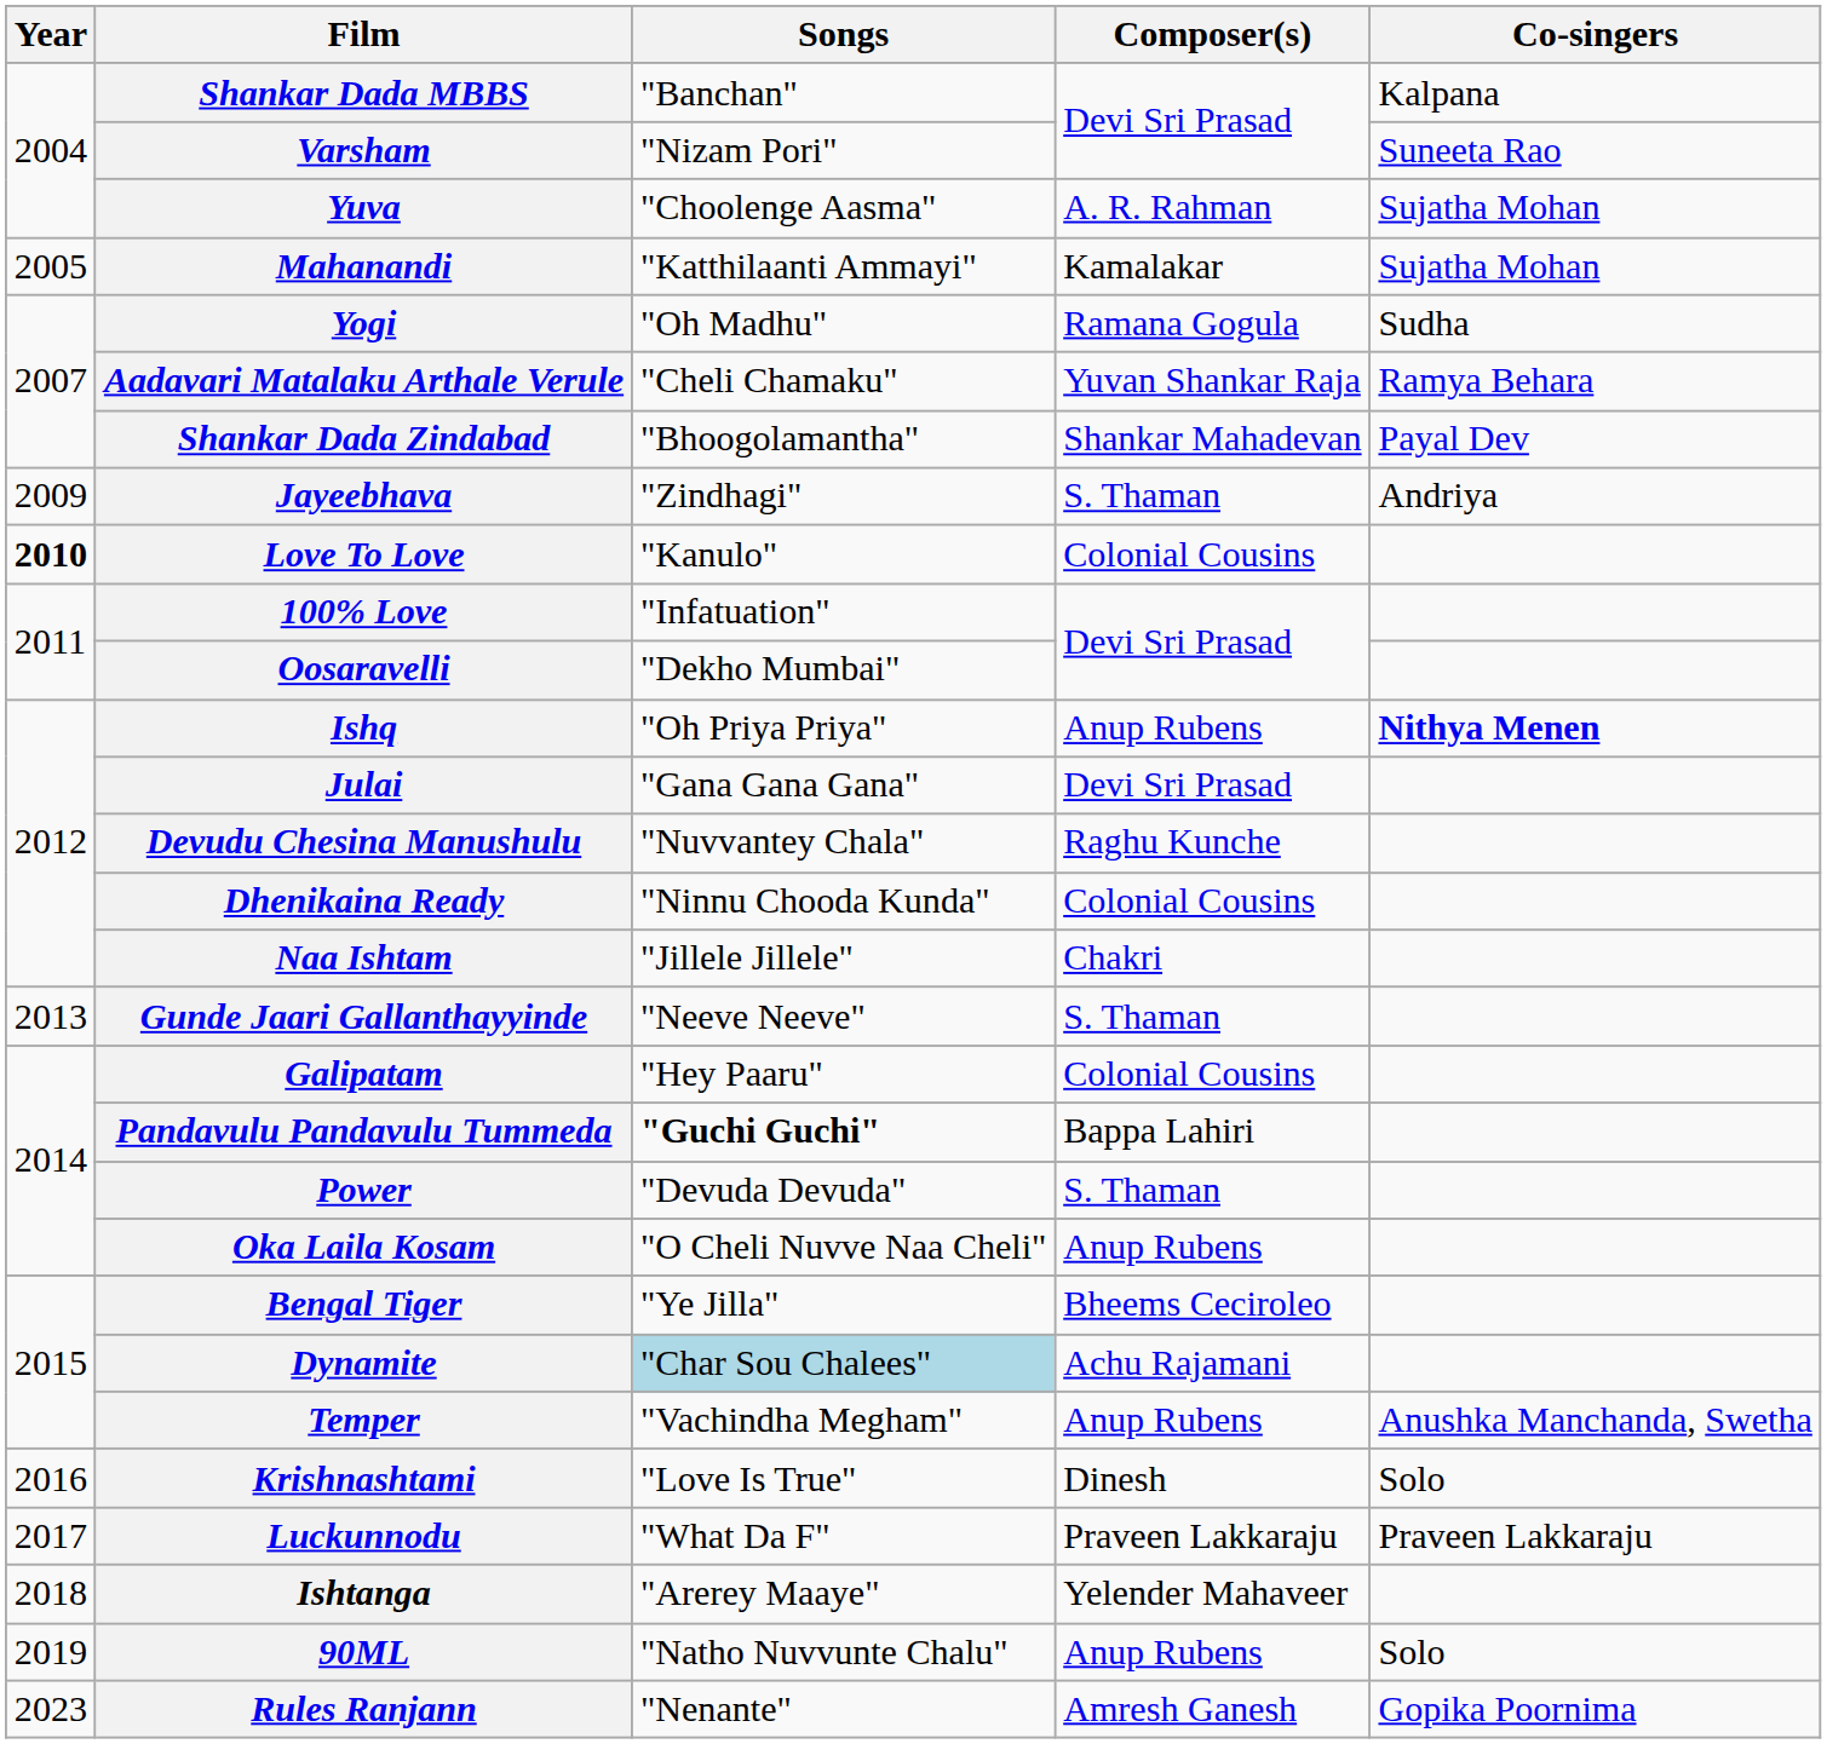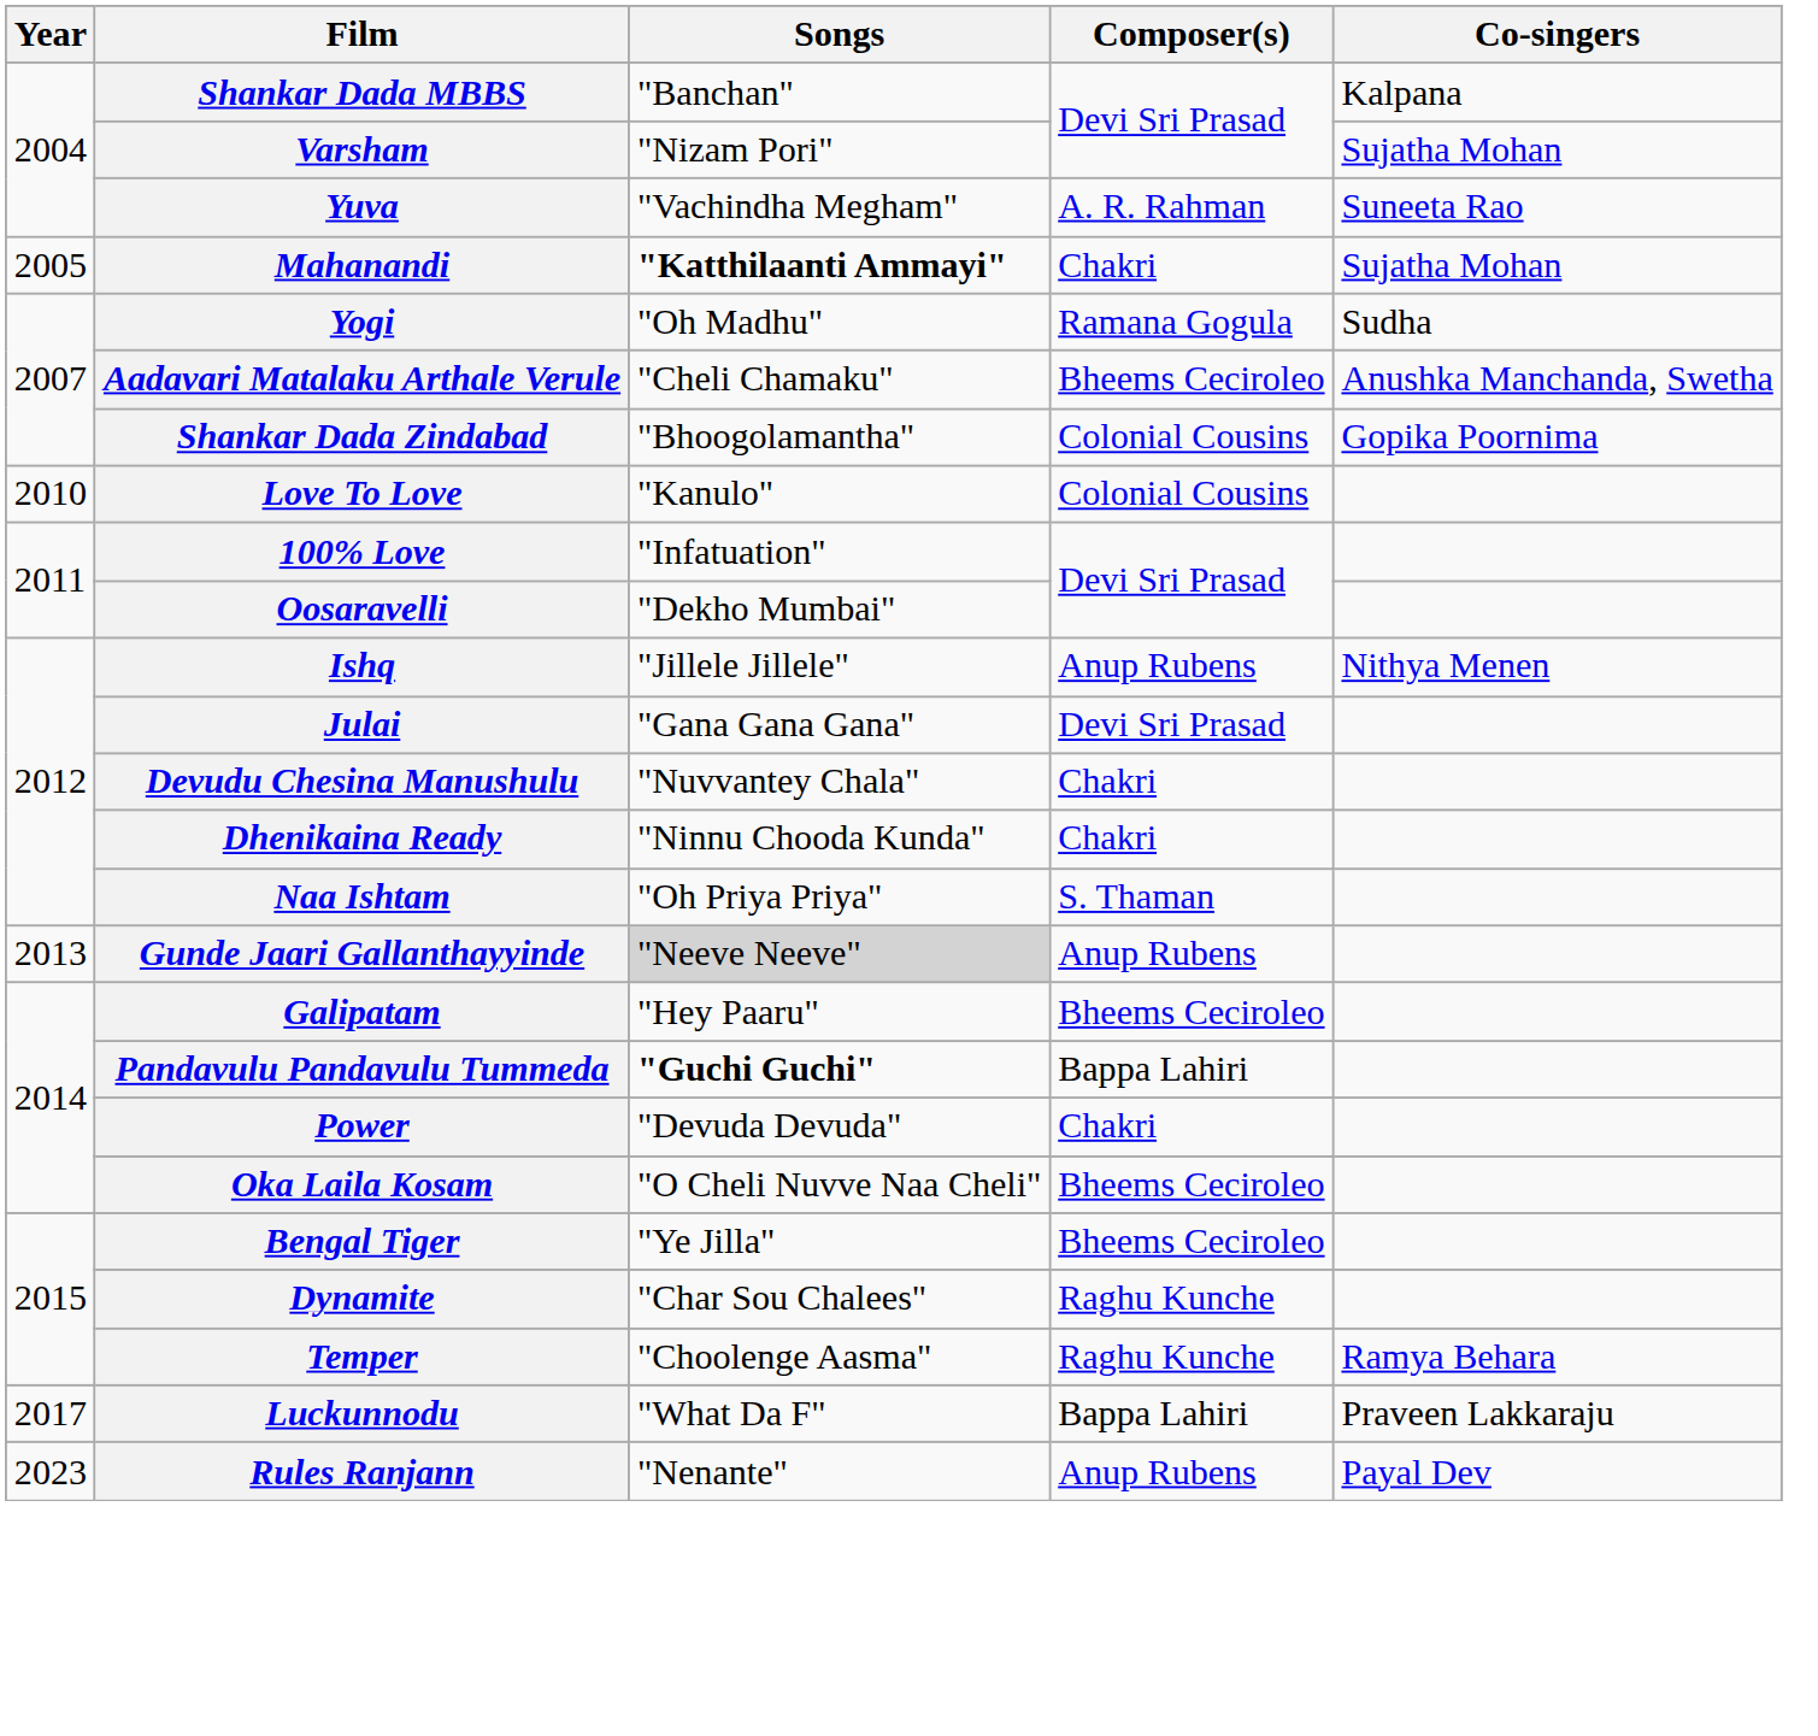 <table class="wikitable">
 <tr>
 <th>Year</th>
 <th>Film</th>
 <th>Songs</th>
 <th>Composer(s)</th>
 <th>Co-singers</th>
 </tr>
 <tr>
 <td rowspan="3">2004</td>
 <th><em><a href='#'>Shankar Dada MBBS</a></em></th>
 <td>"Banchan"</td>
 <td rowspan="2"><a href='#'>Devi Sri Prasad</a></td>
 <td>Kalpana</td>
 </tr>
 <tr>
 <th><em><a href='#'>Varsham</a></em></th>
 <td>"Nizam Pori"</td>
-<td><a href='#'>Suneeta Rao</a></td>
+<td><a href='#'>Sujatha Mohan</a></td>
 </tr>
 <tr>
 <th><em><a href='#'>Yuva</a></em></th>
-<td>"Choolenge Aasma"</td>
+<td>"Vachindha Megham"</td>
 <td><a href='#'>A. R. Rahman</a></td>
-<td><a href='#'>Sujatha Mohan</a></td>
+<td><a href='#'>Suneeta Rao</a></td>
 </tr>
 <tr>
 <td>2005</td>
 <th><em><a href='#'>Mahanandi</a></em></th>
-<td>"Katthilaanti Ammayi"</td>
-<td>Kamalakar</td>
+<td><strong>"Katthilaanti Ammayi"</strong></td>
+<td><a href='#'>Chakri</a></td>
 <td><a href='#'>Sujatha Mohan</a></td>
 </tr>
 <tr>
 <td rowspan="3">2007</td>
 <th><a href='#'><em>Yogi</em></a></th>
 <td>"Oh Madhu"</td>
 <td><a href='#'>Ramana Gogula</a></td>
 <td>Sudha</td>
 </tr>
 <tr>
 <th><em><a href='#'>Aadavari Matalaku Arthale Verule</a></em></th>
 <td>"Cheli Chamaku"</td>
-<td><a href='#'>Yuvan Shankar Raja</a></td>
-<td><a href='#'>Ramya Behara</a></td>
+<td><a href='#'>Bheems Ceciroleo</a></td>
+<td><a href='#'>Anushka Manchanda</a>, <a href='#'>Swetha</a></td>
 </tr>
 <tr>
 <th><em><a href='#'>Shankar Dada Zindabad</a></em></th>
 <td>"Bhoogolamantha"</td>
-<td><a href='#'>Shankar Mahadevan</a></td>
-<td><a href='#'>Payal Dev</a></td>
+<td><a href='#'>Colonial Cousins</a></td>
+<td><a href='#'>Gopika Poornima</a></td>
 </tr>
 <tr>
-<td>2009</td>
-<th><em><a href='#'>Jayeebhava</a></em></th>
-<td>"Zindhagi"</td>
-<td><a href='#'>S. Thaman</a></td>
-<td>Andriya</td>
-</tr>
-<tr>
-<td><strong>2010</strong></td>
+<td>2010</td>
 <th><a href='#'><em>Love To Love</em></a></th>
 <td>"Kanulo"</td>
 <td><a href='#'>Colonial Cousins</a></td>
 <td></td>
 </tr>
 <tr>
 <td rowspan="2">2011</td>
 <th><em><a href='#'>100% Love</a></em></th>
 <td>"Infatuation"</td>
 <td rowspan="2"><a href='#'>Devi Sri Prasad</a></td>
 <td></td>
 </tr>
 <tr>
 <th><em><a href='#'>Oosaravelli</a></em></th>
 <td>"Dekho Mumbai"</td>
 <td></td>
 </tr>
 <tr>
 <td rowspan="5">2012</td>
 <th><em><a href='#'>Ishq</a></em></th>
-<td>"Oh Priya Priya"</td>
+<td>"Jillele Jillele"</td>
 <td><a href='#'>Anup Rubens</a></td>
-<td><strong><a href='#'>Nithya Menen</a></strong></td>
+<td><a href='#'>Nithya Menen</a></td>
 </tr>
 <tr>
 <th><em><a href='#'>Julai</a></em></th>
 <td>"Gana Gana Gana"</td>
 <td><a href='#'>Devi Sri Prasad</a></td>
 <td></td>
 </tr>
 <tr>
 <th><em><a href='#'>Devudu Chesina Manushulu</a></em></th>
 <td>"Nuvvantey Chala"</td>
-<td><a href='#'>Raghu Kunche</a></td>
+<td><a href='#'>Chakri</a></td>
 <td></td>
 </tr>
 <tr>
 <th><em><a href='#'>Dhenikaina Ready</a></em></th>
 <td>"Ninnu Chooda Kunda"</td>
-<td><a href='#'>Colonial Cousins</a></td>
+<td><a href='#'>Chakri</a></td>
 <td></td>
 </tr>
 <tr>
 <th><em><a href='#'>Naa Ishtam</a></em></th>
-<td>"Jillele Jillele"</td>
-<td><a href='#'>Chakri</a></td>
+<td>"Oh Priya Priya"</td>
+<td><a href='#'>S. Thaman</a></td>
 <td></td>
 </tr>
 <tr>
 <td>2013</td>
 <th><em><a href='#'>Gunde Jaari Gallanthayyinde</a></em></th>
-<td>"Neeve Neeve"</td>
-<td><a href='#'>S. Thaman</a></td>
+<td style="background: lightgrey;">"Neeve Neeve"</td>
+<td><a href='#'>Anup Rubens</a></td>
 <td></td>
 </tr>
 <tr>
 <td rowspan="4">2014</td>
 <th><em><a href='#'>Galipatam</a></em></th>
 <td>"Hey Paaru"</td>
-<td><a href='#'>Colonial Cousins</a></td>
+<td><a href='#'>Bheems Ceciroleo</a></td>
 <td></td>
 </tr>
 <tr>
 <th><em><a href='#'>Pandavulu Pandavulu Tummeda</a></em></th>
 <td><strong>"Guchi Guchi"</strong></td>
 <td>Bappa Lahiri</td>
 <td></td>
 </tr>
 <tr>
 <th><a href='#'><em>Power</em></a></th>
 <td>"Devuda Devuda"</td>
-<td><a href='#'>S. Thaman</a></td>
+<td><a href='#'>Chakri</a></td>
 <td></td>
 </tr>
 <tr>
 <th><em><a href='#'>Oka Laila Kosam</a></em></th>
 <td>"O Cheli Nuvve Naa Cheli"</td>
-<td><a href='#'>Anup Rubens</a></td>
+<td><a href='#'>Bheems Ceciroleo</a></td>
 <td></td>
 </tr>
 <tr>
 <td rowspan="3">2015</td>
 <th><a href='#'><em>Bengal Tiger</em></a></th>
 <td>"Ye Jilla"</td>
 <td><a href='#'>Bheems Ceciroleo</a></td>
 <td></td>
 </tr>
 <tr>
 <th><a href='#'><em>Dynamite</em></a></th>
-<td style="background: lightblue;">"Char Sou Chalees"</td>
-<td><a href='#'>Achu Rajamani</a></td>
+<td>"Char Sou Chalees"</td>
+<td><a href='#'>Raghu Kunche</a></td>
 <td></td>
 </tr>
 <tr>
 <th><em><a href='#'>Temper</a></em></th>
-<td>"Vachindha Megham"</td>
-<td><a href='#'>Anup Rubens</a></td>
-<td><a href='#'>Anushka Manchanda</a>, <a href='#'>Swetha</a></td>
-</tr>
-<tr>
-<td>2016</td>
-<th><em><a href='#'>Krishnashtami</a></em></th>
-<td>"Love Is True"</td>
-<td>Dinesh</td>
-<td>Solo</td>
+<td>"Choolenge Aasma"</td>
+<td><a href='#'>Raghu Kunche</a></td>
+<td><a href='#'>Ramya Behara</a></td>
 </tr>
 <tr>
 <td>2017</td>
 <th><em><a href='#'>Luckunnodu</a></em></th>
 <td>"What Da F"</td>
+<td>Bappa Lahiri</td>
 <td>Praveen Lakkaraju</td>
-<td>Praveen Lakkaraju</td>
-</tr>
-<tr>
-<td>2018</td>
-<th><em>Ishtanga</em></th>
-<td>"Arerey Maaye"</td>
-<td>Yelender Mahaveer</td>
-<td></td>
-</tr>
-<tr>
-<td>2019</td>
-<th><em><a href='#'>90ML</a></em></th>
-<td>"Natho Nuvvunte Chalu"</td>
-<td><a href='#'>Anup Rubens</a></td>
-<td>Solo</td>
 </tr>
 <tr>
 <td>2023</td>
 <th><em><a href='#'>Rules Ranjann</a></em></th>
 <td>"Nenante"</td>
-<td><a href='#'>Amresh Ganesh</a></td>
-<td><a href='#'>Gopika Poornima</a></td>
+<td><a href='#'>Anup Rubens</a></td>
+<td><a href='#'>Payal Dev</a></td>
 </tr>
 </table>
